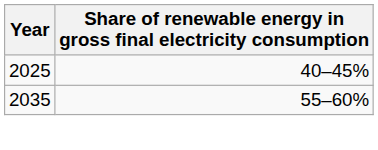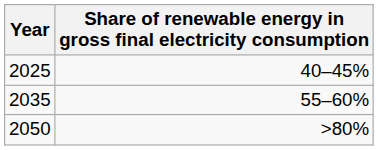 <table class="wikitable">
 <tr>
 <th>Year</th>
 <th>Share of renewable energy in<br>gross final electricity consumption</th>
 </tr>
 <tr>
 <td>2025</td>
 <td align="right">40–45%</td>
 </tr>
 <tr>
 <td>2035</td>
 <td align="right">55–60%</td>
 </tr>
+<tr>
+<td>2050</td>
+<td align="right">>80%</td>
+</tr>
 </table>
